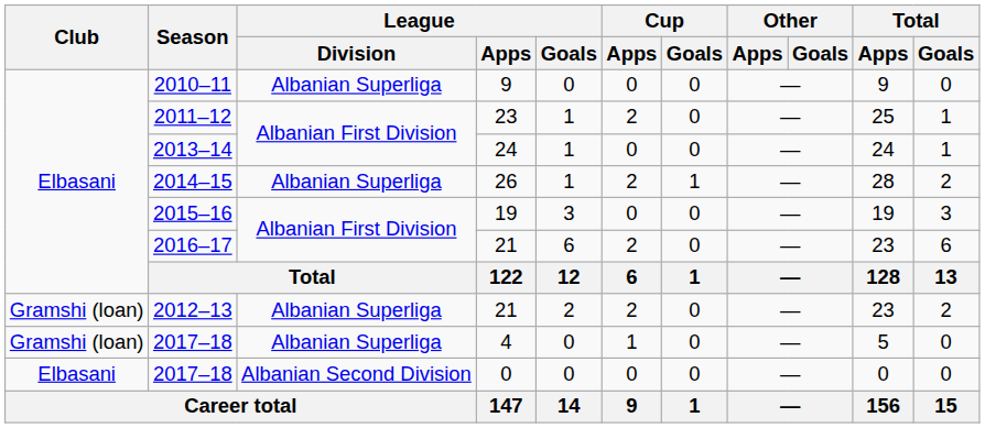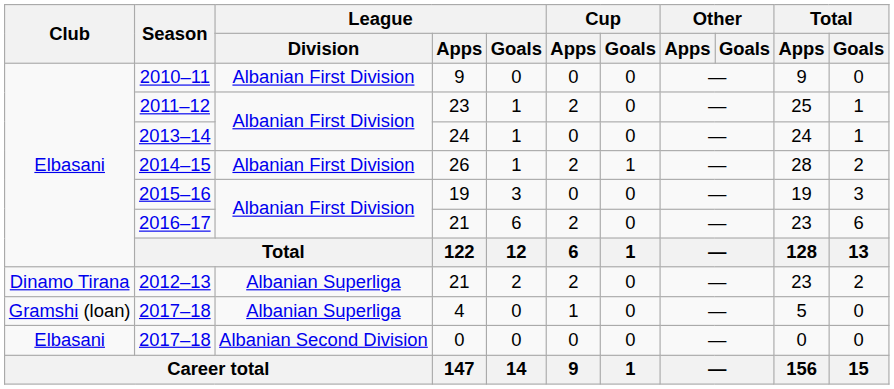 <table class="wikitable" style="text-align:center">
 <tr>
 <th rowspan="2">Club</th>
 <th rowspan="2">Season</th>
 <th colspan="3">League</th>
 <th colspan="2">Cup</th>
 <th colspan="2">Other</th>
 <th colspan="2">Total</th>
 </tr>
 <tr>
 <th>Division</th>
 <th>Apps</th>
 <th>Goals</th>
 <th>Apps</th>
 <th>Goals</th>
 <th>Apps</th>
 <th>Goals</th>
 <th>Apps</th>
 <th>Goals</th>
 </tr>
 <tr>
 <td rowspan="7"><a href='#'>Elbasani</a></td>
 <td><a href='#'>2010–11</a></td>
-<td rowspan="1"><a href='#'>Albanian Superliga</a></td>
+<td rowspan="1"><a href='#'>Albanian First Division</a></td>
 <td>9</td>
 <td>0</td>
 <td>0</td>
 <td>0</td>
 <td colspan="2">—</td>
 <td>9</td>
 <td>0</td>
 </tr>
 <tr>
 <td><a href='#'>2011–12</a></td>
 <td rowspan="2"><a href='#'>Albanian First Division</a></td>
 <td>23</td>
 <td>1</td>
 <td>2</td>
 <td>0</td>
 <td colspan="2">—</td>
 <td>25</td>
 <td>1</td>
 </tr>
 <tr>
 <td><a href='#'>2013–14</a></td>
 <td>24</td>
 <td>1</td>
 <td>0</td>
 <td>0</td>
 <td colspan="2">—</td>
 <td>24</td>
 <td>1</td>
 </tr>
 <tr>
 <td><a href='#'>2014–15</a></td>
-<td rowspan="1"><a href='#'>Albanian Superliga</a></td>
+<td rowspan="1"><a href='#'>Albanian First Division</a></td>
 <td>26</td>
 <td>1</td>
 <td>2</td>
 <td>1</td>
 <td colspan="2">—</td>
 <td>28</td>
 <td>2</td>
 </tr>
 <tr>
 <td><a href='#'>2015–16</a></td>
 <td rowspan="2"><a href='#'>Albanian First Division</a></td>
 <td>19</td>
 <td>3</td>
 <td>0</td>
 <td>0</td>
 <td colspan="2">—</td>
 <td>19</td>
 <td>3</td>
 </tr>
 <tr>
 <td><a href='#'>2016–17</a></td>
 <td>21</td>
 <td>6</td>
 <td>2</td>
 <td>0</td>
 <td colspan="2">—</td>
 <td>23</td>
 <td>6</td>
 </tr>
 <tr>
 <th colspan="2">Total</th>
 <th>122</th>
 <th>12</th>
 <th>6</th>
 <th>1</th>
 <th colspan="2">—</th>
 <th>128</th>
 <th>13</th>
 </tr>
 <tr>
-<td rowspan="1"><a href='#'>Gramshi</a> (loan)</td>
+<td rowspan="1"><a href='#'>Dinamo Tirana</a></td>
 <td><a href='#'>2012–13</a></td>
 <td rowspan="1"><a href='#'>Albanian Superliga</a></td>
 <td>21</td>
 <td>2</td>
 <td>2</td>
 <td>0</td>
 <td colspan="2">—</td>
 <td>23</td>
 <td>2</td>
 </tr>
 <tr>
 <td rowspan="1"><a href='#'>Gramshi</a> (loan)</td>
 <td><a href='#'>2017–18</a></td>
 <td rowspan="1"><a href='#'>Albanian Superliga</a></td>
 <td>4</td>
 <td>0</td>
 <td>1</td>
 <td>0</td>
 <td colspan="2">—</td>
 <td>5</td>
 <td>0</td>
 </tr>
 <tr>
 <td rowspan="1"><a href='#'>Elbasani</a></td>
 <td><a href='#'>2017–18</a></td>
 <td rowspan="1"><a href='#'>Albanian Second Division</a></td>
 <td>0</td>
 <td>0</td>
 <td>0</td>
 <td>0</td>
 <td colspan="2">—</td>
 <td>0</td>
 <td>0</td>
 </tr>
 <tr>
 <th colspan="3">Career total</th>
 <th>147</th>
 <th>14</th>
 <th>9</th>
 <th>1</th>
 <th colspan="2">—</th>
 <th>156</th>
 <th>15</th>
 </tr>
 </table>
